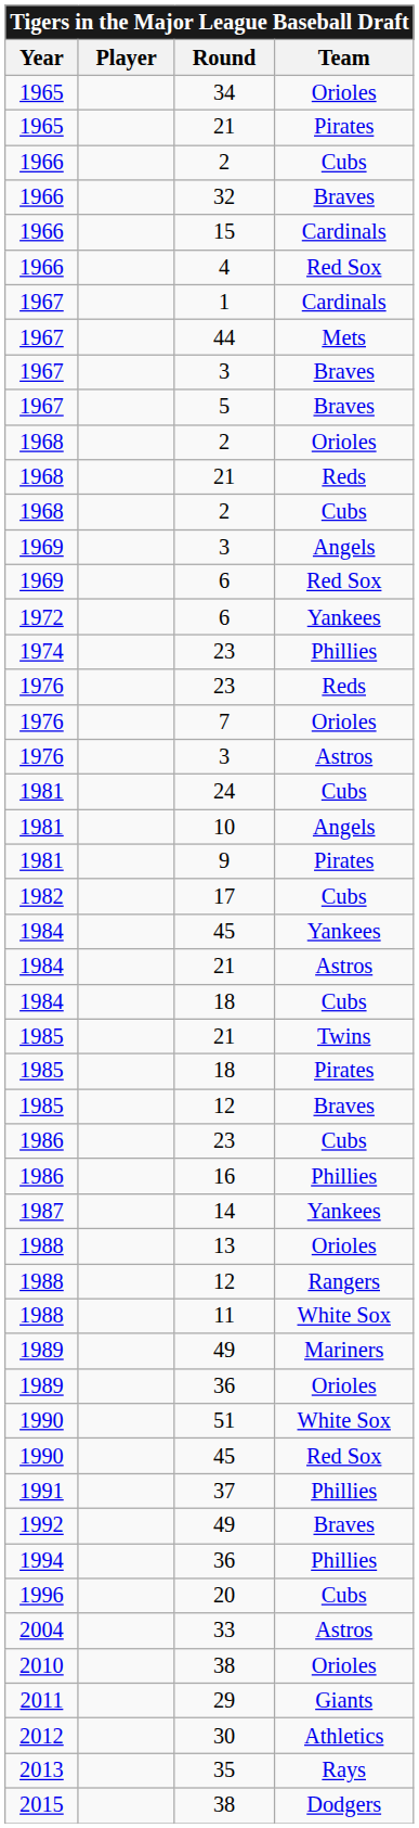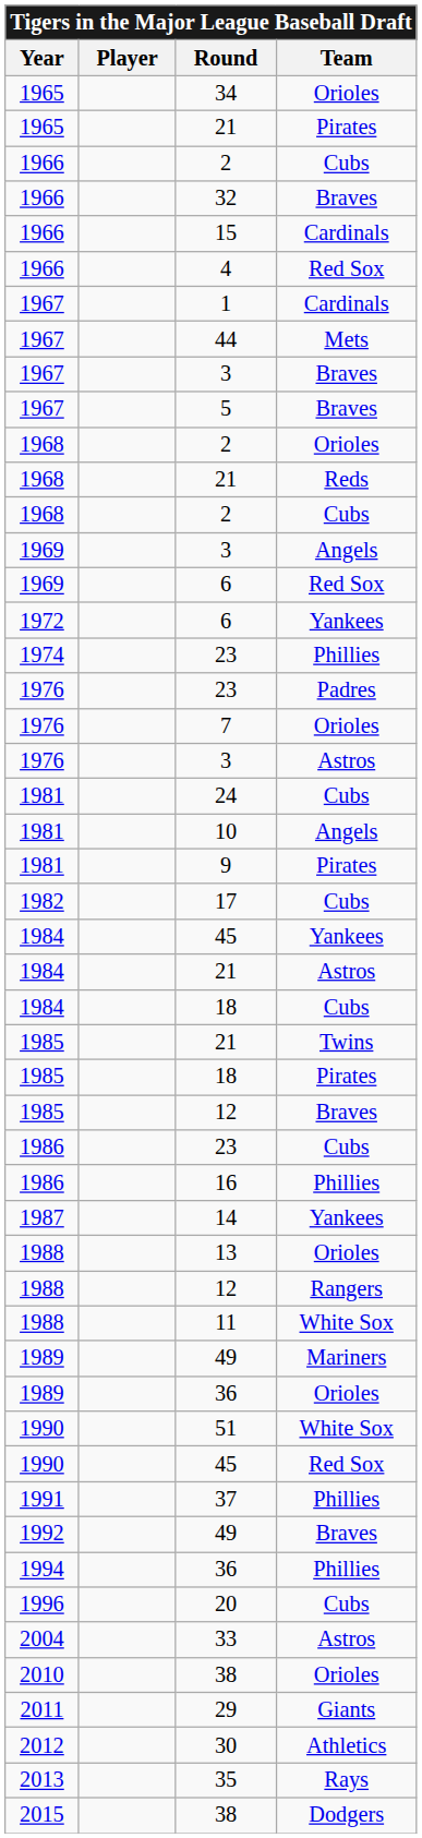 <table class="wikitable sortable collapsible collapsed" style="text-align:center">
 <tr>
 <th colspan=4 style="background:#191919; color:#FFFFFF">Tigers in the Major League Baseball Draft</th>
 </tr>
 <tr>
 <th>Year</th>
 <th>Player</th>
 <th>Round</th>
 <th>Team</th>
 </tr>
 <tr>
 <td><a href='#'>1965</a></td>
 <td></td>
 <td>34</td>
 <td><a href='#'>Orioles</a></td>
 </tr>
 <tr>
 <td><a href='#'>1965</a></td>
 <td></td>
 <td>21</td>
 <td><a href='#'>Pirates</a></td>
 </tr>
 <tr>
 <td><a href='#'>1966</a></td>
 <td></td>
 <td>2</td>
 <td><a href='#'>Cubs</a></td>
 </tr>
 <tr>
 <td><a href='#'>1966</a></td>
 <td></td>
 <td>32</td>
 <td><a href='#'>Braves</a></td>
 </tr>
 <tr>
 <td><a href='#'>1966</a></td>
 <td></td>
 <td>15</td>
 <td><a href='#'>Cardinals</a></td>
 </tr>
 <tr>
 <td><a href='#'>1966</a></td>
 <td></td>
 <td>4</td>
 <td><a href='#'>Red Sox</a></td>
 </tr>
 <tr>
 <td><a href='#'>1967</a></td>
 <td></td>
 <td>1</td>
 <td><a href='#'>Cardinals</a></td>
 </tr>
 <tr>
 <td><a href='#'>1967</a></td>
 <td></td>
 <td>44</td>
 <td><a href='#'>Mets</a></td>
 </tr>
 <tr>
 <td><a href='#'>1967</a></td>
 <td></td>
 <td>3</td>
 <td><a href='#'>Braves</a></td>
 </tr>
 <tr>
 <td><a href='#'>1967</a></td>
 <td></td>
 <td>5</td>
 <td><a href='#'>Braves</a></td>
 </tr>
 <tr>
 <td><a href='#'>1968</a></td>
 <td></td>
 <td>2</td>
 <td><a href='#'>Orioles</a></td>
 </tr>
 <tr>
 <td><a href='#'>1968</a></td>
 <td></td>
 <td>21</td>
 <td><a href='#'>Reds</a></td>
 </tr>
 <tr>
 <td><a href='#'>1968</a></td>
 <td></td>
 <td>2</td>
 <td><a href='#'>Cubs</a></td>
 </tr>
 <tr>
 <td><a href='#'>1969</a></td>
 <td></td>
 <td>3</td>
 <td><a href='#'>Angels</a></td>
 </tr>
 <tr>
 <td><a href='#'>1969</a></td>
 <td></td>
 <td>6</td>
 <td><a href='#'>Red Sox</a></td>
 </tr>
 <tr>
 <td><a href='#'>1972</a></td>
 <td></td>
 <td>6</td>
 <td><a href='#'>Yankees</a></td>
 </tr>
 <tr>
 <td><a href='#'>1974</a></td>
 <td></td>
 <td>23</td>
 <td><a href='#'>Phillies</a></td>
 </tr>
 <tr>
 <td><a href='#'>1976</a></td>
 <td></td>
 <td>23</td>
-<td><a href='#'>Reds</a></td>
+<td><a href='#'>Padres</a></td>
 </tr>
 <tr>
 <td><a href='#'>1976</a></td>
 <td></td>
 <td>7</td>
 <td><a href='#'>Orioles</a></td>
 </tr>
 <tr>
 <td><a href='#'>1976</a></td>
 <td></td>
 <td>3</td>
 <td><a href='#'>Astros</a></td>
 </tr>
 <tr>
 <td><a href='#'>1981</a></td>
 <td></td>
 <td>24</td>
 <td><a href='#'>Cubs</a></td>
 </tr>
 <tr>
 <td><a href='#'>1981</a></td>
 <td></td>
 <td>10</td>
 <td><a href='#'>Angels</a></td>
 </tr>
 <tr>
 <td><a href='#'>1981</a></td>
 <td></td>
 <td>9</td>
 <td><a href='#'>Pirates</a></td>
 </tr>
 <tr>
 <td><a href='#'>1982</a></td>
 <td></td>
 <td>17</td>
 <td><a href='#'>Cubs</a></td>
 </tr>
 <tr>
 <td><a href='#'>1984</a></td>
 <td></td>
 <td>45</td>
 <td><a href='#'>Yankees</a></td>
 </tr>
 <tr>
 <td><a href='#'>1984</a></td>
 <td></td>
 <td>21</td>
 <td><a href='#'>Astros</a></td>
 </tr>
 <tr>
 <td><a href='#'>1984</a></td>
 <td></td>
 <td>18</td>
 <td><a href='#'>Cubs</a></td>
 </tr>
 <tr>
 <td><a href='#'>1985</a></td>
 <td></td>
 <td>21</td>
 <td><a href='#'>Twins</a></td>
 </tr>
 <tr>
 <td><a href='#'>1985</a></td>
 <td></td>
 <td>18</td>
 <td><a href='#'>Pirates</a></td>
 </tr>
 <tr>
 <td><a href='#'>1985</a></td>
 <td></td>
 <td>12</td>
 <td><a href='#'>Braves</a></td>
 </tr>
 <tr>
 <td><a href='#'>1986</a></td>
 <td></td>
 <td>23</td>
 <td><a href='#'>Cubs</a></td>
 </tr>
 <tr>
 <td><a href='#'>1986</a></td>
 <td></td>
 <td>16</td>
 <td><a href='#'>Phillies</a></td>
 </tr>
 <tr>
 <td><a href='#'>1987</a></td>
 <td></td>
 <td>14</td>
 <td><a href='#'>Yankees</a></td>
 </tr>
 <tr>
 <td><a href='#'>1988</a></td>
 <td></td>
 <td>13</td>
 <td><a href='#'>Orioles</a></td>
 </tr>
 <tr>
 <td><a href='#'>1988</a></td>
 <td></td>
 <td>12</td>
 <td><a href='#'>Rangers</a></td>
 </tr>
 <tr>
 <td><a href='#'>1988</a></td>
 <td></td>
 <td>11</td>
 <td><a href='#'>White Sox</a></td>
 </tr>
 <tr>
 <td><a href='#'>1989</a></td>
 <td></td>
 <td>49</td>
 <td><a href='#'>Mariners</a></td>
 </tr>
 <tr>
 <td><a href='#'>1989</a></td>
 <td></td>
 <td>36</td>
 <td><a href='#'>Orioles</a></td>
 </tr>
 <tr>
 <td><a href='#'>1990</a></td>
 <td></td>
 <td>51</td>
 <td><a href='#'>White Sox</a></td>
 </tr>
 <tr>
 <td><a href='#'>1990</a></td>
 <td></td>
 <td>45</td>
 <td><a href='#'>Red Sox</a></td>
 </tr>
 <tr>
 <td><a href='#'>1991</a></td>
 <td></td>
 <td>37</td>
 <td><a href='#'>Phillies</a></td>
 </tr>
 <tr>
 <td><a href='#'>1992</a></td>
 <td></td>
 <td>49</td>
 <td><a href='#'>Braves</a></td>
 </tr>
 <tr>
 <td><a href='#'>1994</a></td>
 <td></td>
 <td>36</td>
 <td><a href='#'>Phillies</a></td>
 </tr>
 <tr>
 <td><a href='#'>1996</a></td>
 <td></td>
 <td>20</td>
 <td><a href='#'>Cubs</a></td>
 </tr>
 <tr>
 <td><a href='#'>2004</a></td>
 <td></td>
 <td>33</td>
 <td><a href='#'>Astros</a></td>
 </tr>
 <tr>
 <td><a href='#'>2010</a></td>
 <td></td>
 <td>38</td>
 <td><a href='#'>Orioles</a></td>
 </tr>
 <tr>
 <td><a href='#'>2011</a></td>
 <td></td>
 <td>29</td>
 <td><a href='#'>Giants</a></td>
 </tr>
 <tr>
 <td><a href='#'>2012</a></td>
 <td></td>
 <td>30</td>
 <td><a href='#'>Athletics</a></td>
 </tr>
 <tr>
 <td><a href='#'>2013</a></td>
 <td></td>
 <td>35</td>
 <td><a href='#'>Rays</a></td>
 </tr>
 <tr>
 <td><a href='#'>2015</a></td>
 <td></td>
 <td>38</td>
 <td><a href='#'>Dodgers</a></td>
 </tr>
 </table>
